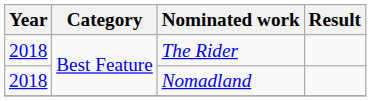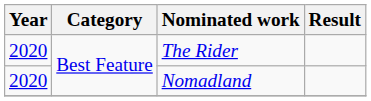 <table class="wikitable">
 <tr>
 <th>Year</th>
 <th>Category</th>
 <th>Nominated work</th>
 <th>Result</th>
 </tr>
 <tr>
-<td><a href='#'>2018</a></td>
+<td><a href='#'>2020</a></td>
 <td rowspan="2"><a href='#'>Best Feature</a></td>
 <td><em><a href='#'>The Rider</a></em></td>
 <td></td>
 </tr>
 <tr>
-<td><a href='#'>2018</a></td>
+<td><a href='#'>2020</a></td>
 <td><em><a href='#'>Nomadland</a></em></td>
 <td></td>
 </tr>
 <tr>
 </tr>
 </table>
